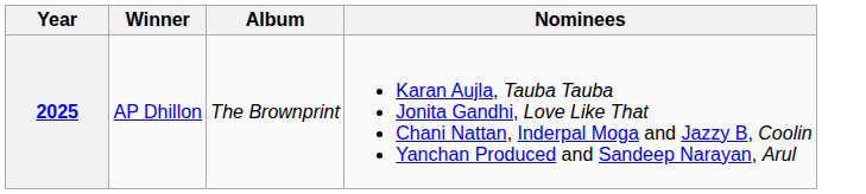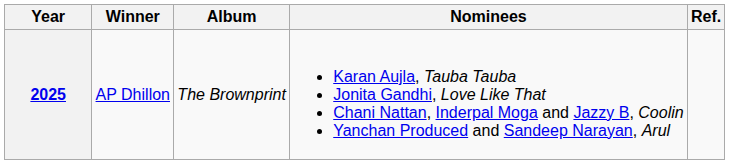 <table class="wikitable sortable">
 <tr>
 <th scope="col" style="width:5em;">Year</th>
 <th scope="col">Winner</th>
 <th scope="col">Album</th>
 <th scope="col" class="unsortable">Nominees</th>
+<th scope="col" class="unsortable">Ref.</th>
 </tr>
 <tr>
 <th scope="row"><a href='#'>2025</a></th>
 <td><a href='#'>AP Dhillon</a></td>
 <td><em>The Brownprint</em></td>
 <td><br><ul><li><a href='#'>Karan Aujla</a>, <em>Tauba Tauba</em></li><li><a href='#'>Jonita Gandhi</a>, <em>Love Like That</em></li><li><a href='#'>Chani Nattan</a>, <a href='#'>Inderpal Moga</a> and <a href='#'>Jazzy B</a>, <em>Coolin</em></li><li><a href='#'>Yanchan Produced</a> and <a href='#'>Sandeep Narayan</a>, <em>Arul</em></li></ul></td>
+<td align="center"></td>
 </tr>
 </table>
